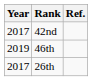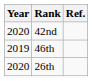 <table class="wikitable sortable">
 <tr>
 <th>Year</th>
 <th>Rank</th>
 <th>Ref.</th>
 </tr>
 <tr>
-<td>2017</td>
+<td>2020</td>
 <td>42nd</td>
 <td></td>
 </tr>
 <tr>
 <td>2019</td>
 <td>46th</td>
 <td></td>
 </tr>
 <tr>
-<td>2017</td>
+<td>2020</td>
 <td>26th</td>
 <td></td>
 </tr>
 </table>
